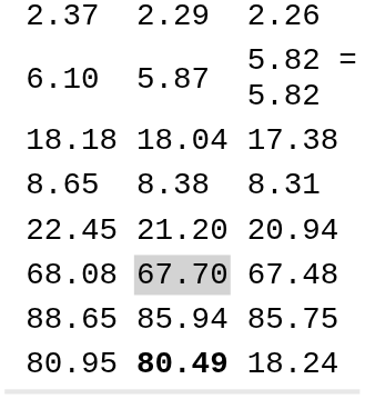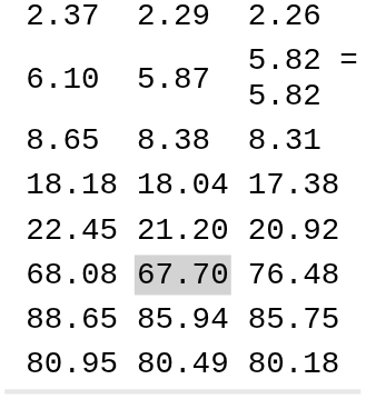 <table>
 <tr>
 <td></td>
 <td></td>
 <td>2.37 <strong></strong></td>
 <td></td>
 <td>2.29 </td>
 <td></td>
 <td>2.26</td>
 </tr>
 <tr>
 <td rowspan=2></td>
 <td rowspan=2></td>
 <td rowspan=2>6.10 <strong></strong></td>
 <td rowspan=2></td>
 <td rowspan=2>5.87 </td>
 <td></td>
 <td rowspan=2>5.82 = <br> 5.82 </td>
 </tr>
 <tr>
 <td></td>
 </tr>
 <tr>
 <td></td>
 <td></td>
+<td>8.65 <strong></strong></td>
+<td></td>
+<td>8.38 <strong></strong></td>
+<td></td>
+<td>8.31</td>
+</tr>
+<tr>
+<td></td>
+<td></td>
 <td>18.18 <strong></strong></td>
 <td></td>
 <td>18.04 <strong></strong></td>
 <td></td>
 <td>17.38 </td>
 </tr>
 <tr>
 <td></td>
 <td></td>
-<td>8.65 <strong></strong></td>
-<td></td>
-<td>8.38 <strong></strong></td>
-<td></td>
-<td>8.31</td>
-</tr>
-<tr>
-<td></td>
-<td></td>
 <td>22.45 <strong></strong></td>
 <td></td>
 <td>21.20</td>
 <td></td>
-<td>20.94 </td>
+<td>20.92 </td>
 </tr>
 <tr>
 <td></td>
 <td></td>
 <td>68.08</td>
 <td></td>
 <td style="background: lightgrey;">67.70</td>
 <td></td>
-<td>67.48</td>
+<td>76.48</td>
 </tr>
 <tr>
 <td></td>
 <td></td>
 <td>88.65 </td>
 <td></td>
 <td>85.94</td>
 <td></td>
 <td>85.75 </td>
 </tr>
 <tr>
 <td></td>
 <td></td>
 <td>80.95 </td>
 <td></td>
-<td><strong>80.49 </strong></td>
+<td>80.49 </td>
 <td></td>
-<td>18.24</td>
+<td>80.18</td>
 </tr>
 <tr bgcolor=e8e8e8>
 <td colspan=7></td>
 </tr>
 </table>
